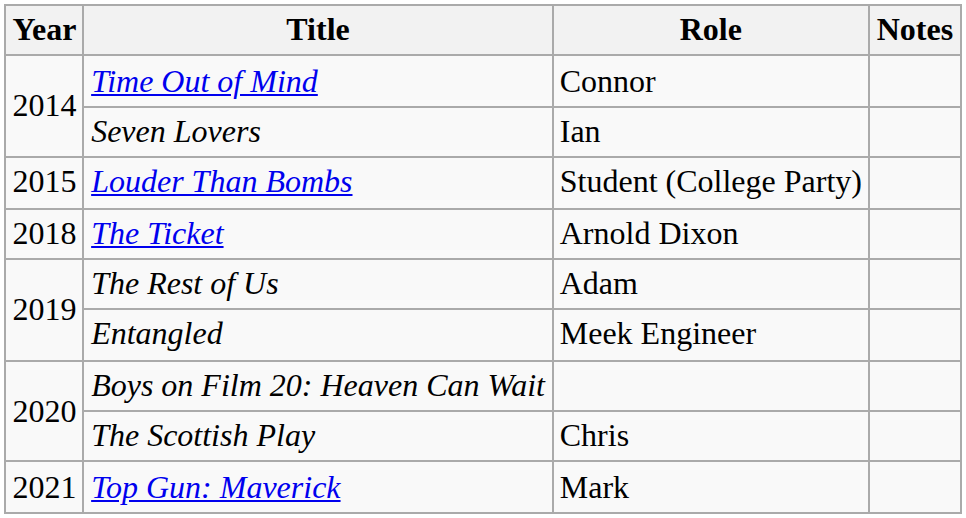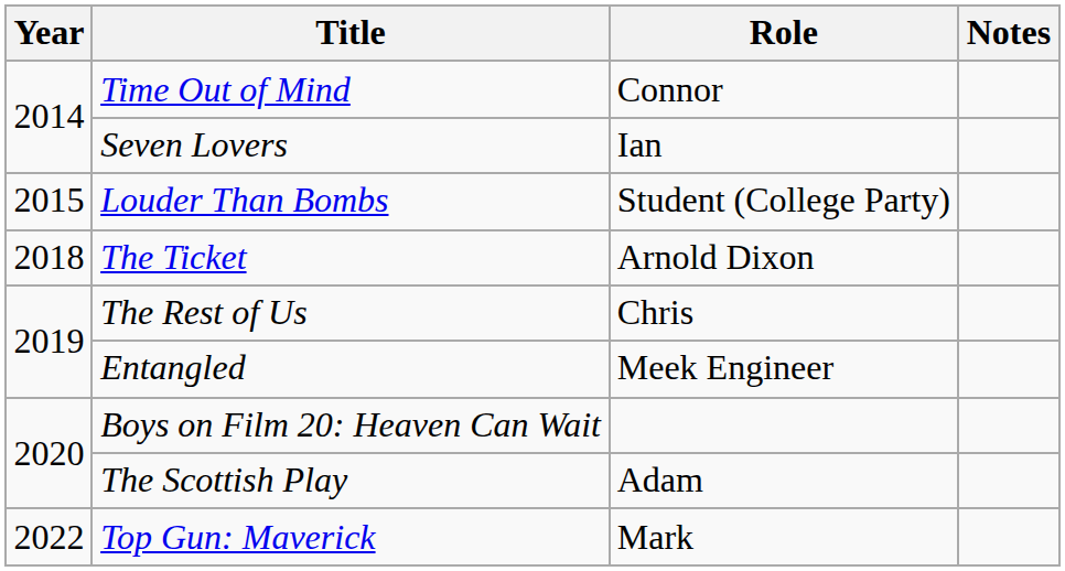 <table class="wikitable">
 <tr>
 <th><strong>Year</strong></th>
 <th><strong>Title</strong></th>
 <th><strong>Role</strong></th>
 <th><strong>Notes</strong></th>
 </tr>
 <tr>
 <td rowspan=2>2014</td>
 <td><em><a href='#'>Time Out of Mind</a></em></td>
 <td>Connor</td>
 <td></td>
 </tr>
 <tr>
 <td><em>Seven Lovers</em></td>
 <td>Ian</td>
 <td></td>
 </tr>
 <tr>
 <td>2015</td>
 <td><em><a href='#'>Louder Than Bombs</a></em></td>
 <td>Student (College Party)</td>
 <td></td>
 </tr>
 <tr>
 <td>2018</td>
 <td><em><a href='#'>The Ticket</a></em></td>
 <td>Arnold Dixon</td>
 <td></td>
 </tr>
 <tr>
 <td rowspan=2>2019</td>
 <td><em>The Rest of Us</em></td>
-<td>Adam</td>
+<td>Chris</td>
 <td></td>
 </tr>
 <tr>
 <td><em>Entangled</em></td>
 <td>Meek Engineer</td>
 <td></td>
 </tr>
 <tr>
 <td rowspan=2>2020</td>
 <td><em>Boys on Film 20: Heaven Can Wait</em></td>
 <td></td>
 <td></td>
 </tr>
 <tr>
 <td><em>The Scottish Play</em></td>
-<td>Chris</td>
+<td>Adam</td>
 <td></td>
 </tr>
 <tr>
-<td>2021</td>
+<td>2022</td>
 <td><em><a href='#'>Top Gun: Maverick</a></em></td>
 <td>Mark</td>
 <td></td>
 </tr>
 </table>
